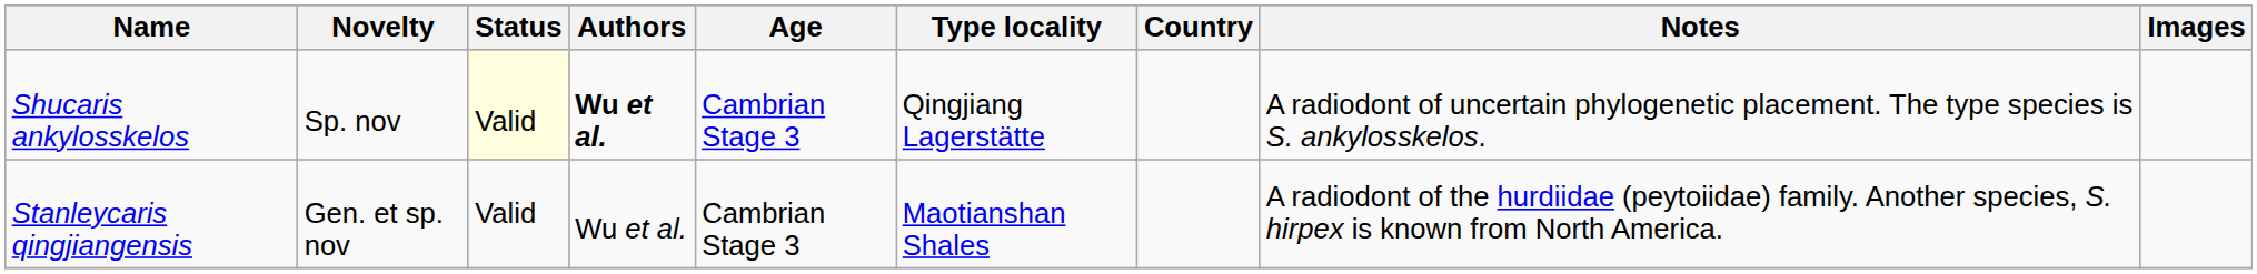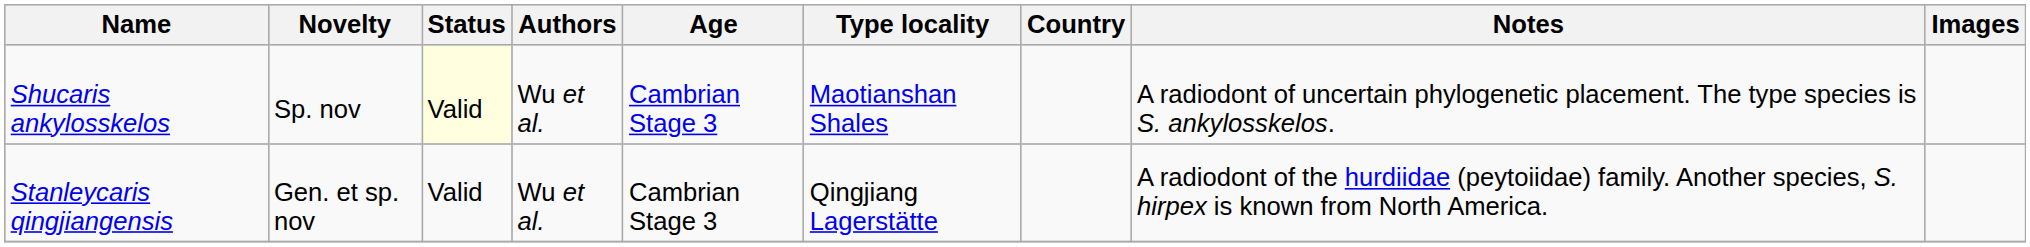 <table class="wikitable sortable" align="center" width="100%">
 <tr>
 <th>Name</th>
 <th>Novelty</th>
 <th>Status</th>
 <th>Authors</th>
 <th>Age</th>
 <th>Type locality</th>
 <th>Country</th>
 <th>Notes</th>
 <th>Images</th>
 </tr>
 <tr>
 <td><br><em><a href='#'>Shucaris ankylosskelos</a></em></td>
 <td><br>Sp. nov</td>
 <td style="background: lightyellow;"><br>Valid</td>
-<td><strong><br>Wu <em>et al.</em></strong></td>
+<td><br>Wu <em>et al.</em></td>
 <td><br><a href='#'>Cambrian Stage 3</a></td>
-<td><br>Qingjiang <a href='#'>Lagerstätte</a></td>
+<td><br><a href='#'>Maotianshan Shales</a></td>
 <td><br></td>
 <td><br>A radiodont of uncertain phylogenetic placement. The type species is <em>S. ankylosskelos</em>.</td>
 <td></td>
 </tr>
 <tr>
 <td><br><em><a href='#'>Stanleycaris qingjiangensis</a></em></td>
 <td><br>Gen. et sp. nov</td>
 <td>Valid</td>
 <td><br>Wu <em>et al.</em></td>
 <td><br>Cambrian Stage 3</td>
-<td><br><a href='#'>Maotianshan Shales</a></td>
+<td><br>Qingjiang <a href='#'>Lagerstätte</a></td>
 <td><br></td>
 <td>A radiodont of the <a href='#'>hurdiidae</a> (peytoiidae) family. Another species, <em>S. hirpex</em> is known from North America.</td>
 <td></td>
 </tr>
 <tr>
 </tr>
 </table>
